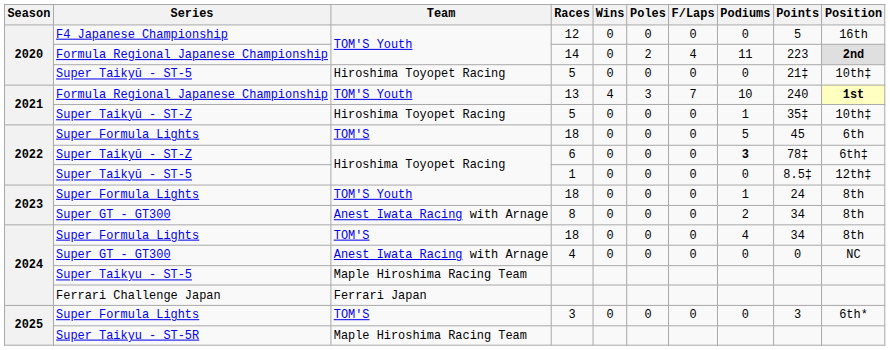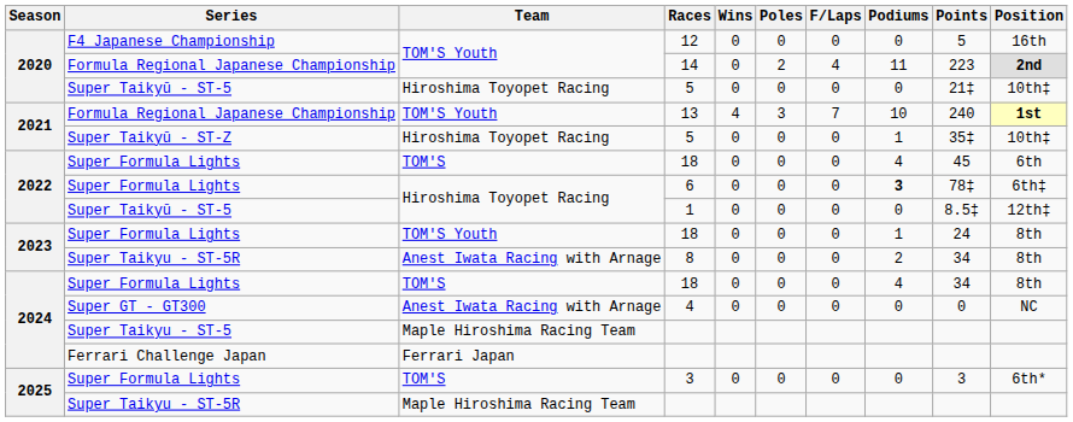 <table class="wikitable" style="font-size: 90%; text-align:center">
 <tr>
 <th>Season</th>
 <th>Series</th>
 <th>Team</th>
 <th>Races</th>
 <th>Wins</th>
 <th>Poles</th>
 <th>F/Laps</th>
 <th>Podiums</th>
 <th>Points</th>
 <th>Position</th>
 </tr>
 <tr>
 <th rowspan="3">2020</th>
 <td align="left"><a href='#'>F4 Japanese Championship</a></td>
 <td rowspan="2" align="left"><a href='#'>TOM'S Youth</a></td>
 <td>12</td>
 <td>0</td>
 <td>0</td>
 <td>0</td>
 <td>0</td>
 <td>5</td>
 <td>16th</td>
 </tr>
 <tr>
 <td align="left" nowrap><a href='#'>Formula Regional Japanese Championship</a></td>
 <td>14</td>
 <td>0</td>
 <td>2</td>
 <td>4</td>
 <td>11</td>
 <td>223</td>
 <td style="background:#DFDFDF;"><strong>2nd</strong></td>
 </tr>
 <tr>
 <td align="left"><a href='#'>Super Taikyū - ST-5</a></td>
 <td align="left" nowrap>Hiroshima Toyopet Racing</td>
 <td>5</td>
 <td>0</td>
 <td>0</td>
 <td>0</td>
 <td>0</td>
 <td>21‡</td>
 <td>10th‡</td>
 </tr>
 <tr>
 <th rowspan="2">2021</th>
 <td align="left"><a href='#'>Formula Regional Japanese Championship</a></td>
 <td align="left"><a href='#'>TOM'S Youth</a></td>
 <td>13</td>
 <td>4</td>
 <td>3</td>
 <td>7</td>
 <td>10</td>
 <td>240</td>
 <td style="background:#FFFFBF;"><strong>1st</strong></td>
 </tr>
 <tr>
 <td align="left"><a href='#'>Super Taikyū - ST-Z</a></td>
 <td align="left">Hiroshima Toyopet Racing</td>
 <td>5</td>
 <td>0</td>
 <td>0</td>
 <td>0</td>
 <td>1</td>
 <td>35‡</td>
 <td>10th‡</td>
 </tr>
 <tr>
 <th rowspan="3">2022</th>
 <td align="left"><a href='#'>Super Formula Lights</a></td>
 <td align="left"><a href='#'>TOM'S</a></td>
 <td>18</td>
 <td>0</td>
 <td>0</td>
 <td>0</td>
-<td>5</td>
+<td>4</td>
 <td>45</td>
 <td>6th</td>
 </tr>
 <tr>
-<td align="left"><a href='#'>Super Taikyū - ST-Z</a></td>
+<td align=left><a href='#'>Super Formula Lights</a></td>
 <td rowspan="2" align="left">Hiroshima Toyopet Racing</td>
 <td>6</td>
 <td>0</td>
 <td>0</td>
 <td>0</td>
 <td><strong>3</strong></td>
 <td>78‡</td>
 <td>6th‡</td>
 </tr>
 <tr>
 <td align="left"><a href='#'>Super Taikyū - ST-5</a></td>
 <td>1</td>
 <td>0</td>
 <td>0</td>
 <td>0</td>
 <td>0</td>
 <td>8.5‡</td>
 <td>12th‡</td>
 </tr>
 <tr>
 <th rowspan="2">2023</th>
 <td align="left"><a href='#'>Super Formula Lights</a></td>
 <td align="left"><a href='#'>TOM'S Youth</a></td>
 <td>18</td>
 <td>0</td>
 <td>0</td>
 <td>0</td>
 <td>1</td>
 <td>24</td>
 <td>8th</td>
 </tr>
 <tr>
-<td align="left"><a href='#'>Super GT - GT300</a></td>
+<td align=left><a href='#'>Super Taikyu - ST-5R</a></td>
 <td align="left" nowrap><a href='#'>Anest Iwata Racing</a> with Arnage</td>
 <td>8</td>
 <td>0</td>
 <td>0</td>
 <td>0</td>
 <td>2</td>
 <td>34</td>
 <td>8th</td>
 </tr>
 <tr>
 <th rowspan="4">2024</th>
 <td align="left"><a href='#'>Super Formula Lights</a></td>
 <td align="left"><a href='#'>TOM'S</a></td>
 <td>18</td>
 <td>0</td>
 <td>0</td>
 <td>0</td>
 <td>4</td>
 <td>34</td>
 <td>8th</td>
 </tr>
 <tr>
 <td align=left><a href='#'>Super GT - GT300</a></td>
 <td align=left><a href='#'>Anest Iwata Racing</a> with Arnage</td>
 <td>4</td>
 <td>0</td>
 <td>0</td>
 <td>0</td>
 <td>0</td>
 <td>0</td>
 <td>NC</td>
 </tr>
 <tr>
 <td align=left><a href='#'>Super Taikyu - ST-5</a></td>
 <td align=left>Maple Hiroshima Racing Team</td>
 <td></td>
 <td></td>
 <td></td>
 <td></td>
 <td></td>
 <td></td>
 <td></td>
 </tr>
 <tr>
 <td align=left>Ferrari Challenge Japan</td>
 <td align=left>Ferrari Japan</td>
 <td></td>
 <td></td>
 <td></td>
 <td></td>
 <td></td>
 <td></td>
 <td></td>
 </tr>
 <tr>
 <th rowspan="2">2025</th>
 <td align=left><a href='#'>Super Formula Lights</a></td>
 <td align=left><a href='#'>TOM'S</a></td>
 <td>3</td>
 <td>0</td>
 <td>0</td>
 <td>0</td>
 <td>0</td>
 <td>3</td>
 <td>6th*</td>
 </tr>
 <tr>
 <td align=left><a href='#'>Super Taikyu - ST-5R</a></td>
 <td align=left>Maple Hiroshima Racing Team</td>
 <td></td>
 <td></td>
 <td></td>
 <td></td>
 <td></td>
 <td></td>
 <td></td>
 </tr>
 </table>
